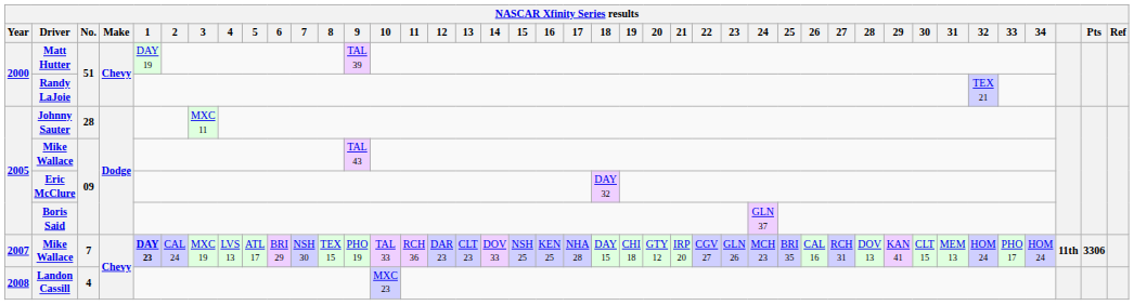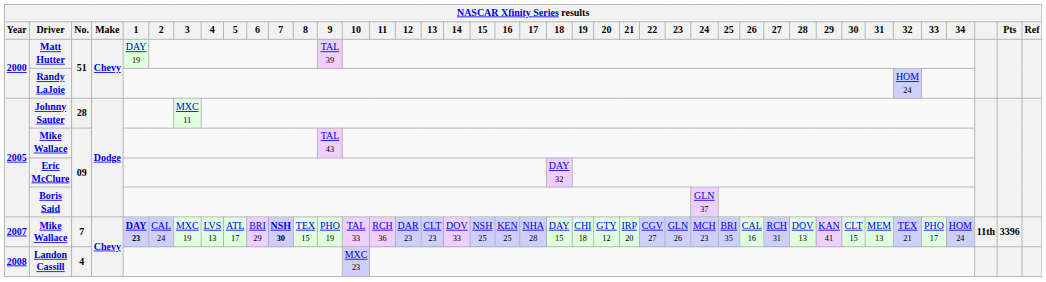 <table class="wikitable" style="text-align:center; font-size:75%">
 <tr>
 <th colspan=42><a href='#'>NASCAR Xfinity Series</a> results</th>
 </tr>
 <tr>
 <th>Year</th>
 <th>Driver</th>
 <th>No.</th>
 <th>Make</th>
 <th>1</th>
 <th>2</th>
 <th>3</th>
 <th>4</th>
 <th>5</th>
 <th>6</th>
 <th>7</th>
 <th>8</th>
 <th>9</th>
 <th>10</th>
 <th>11</th>
 <th>12</th>
 <th>13</th>
 <th>14</th>
 <th>15</th>
 <th>16</th>
 <th>17</th>
 <th>18</th>
 <th>19</th>
 <th>20</th>
 <th>21</th>
 <th>22</th>
 <th>23</th>
 <th>24</th>
 <th>25</th>
 <th>26</th>
 <th>27</th>
 <th>28</th>
 <th>29</th>
 <th>30</th>
 <th>31</th>
 <th>32</th>
 <th>33</th>
 <th>34</th>
 <th></th>
 <th>Pts</th>
 <th>Ref</th>
 </tr>
 <tr>
 <th rowspan=2><a href='#'>2000</a></th>
 <th><a href='#'>Matt Hutter</a></th>
 <th rowspan=2>51</th>
 <th rowspan=2><a href='#'>Chevy</a></th>
 <td style="background:#DFFFDF;"><a href='#'>DAY</a><br><small>19</small></td>
 <td colspan=7></td>
 <td style="background:#EFCFFF;"><a href='#'>TAL</a><br><small>39</small></td>
 <td colspan=25></td>
 <th rowspan=2></th>
 <th rowspan=2></th>
 <th rowspan=2></th>
 </tr>
 <tr>
 <th><a href='#'>Randy LaJoie</a></th>
 <td colspan=31></td>
-<td style="background:#CFCFFF;"><a href='#'>TEX</a><br><small>21</small></td>
+<td style="background:#CFCFFF;"><a href='#'>HOM</a><br><small>24</small></td>
 </tr>
 <tr>
 <th rowspan=4><a href='#'>2005</a></th>
 <th><a href='#'>Johnny Sauter</a></th>
 <th>28</th>
 <th rowspan=4><a href='#'>Dodge</a></th>
 <td colspan=2></td>
 <td style="background:#DFFFDF;"><a href='#'>MXC</a><br><small>11</small></td>
 <td colspan=31></td>
 <th rowspan=4></th>
 <th rowspan=4></th>
 <th rowspan=4></th>
 </tr>
 <tr>
 <th><a href='#'>Mike Wallace</a></th>
 <th rowspan=3>09</th>
 <td colspan=8></td>
 <td style="background:#EFCFFF;"><a href='#'>TAL</a><br><small>43</small></td>
 <td colspan=25></td>
 </tr>
 <tr>
 <th><a href='#'>Eric McClure</a></th>
 <td colspan=17></td>
 <td style="background:#EFCFFF;"><a href='#'>DAY</a><br><small>32</small></td>
 <td colspan=16></td>
 </tr>
 <tr>
 <th><a href='#'>Boris Said</a></th>
 <td colspan=23></td>
 <td style="background:#EFCFFF;"><a href='#'>GLN</a><br><small>37</small></td>
 <td colspan=10></td>
 </tr>
 <tr>
 <th><a href='#'>2007</a></th>
 <th><a href='#'>Mike Wallace</a></th>
 <th>7</th>
 <th rowspan=2><a href='#'>Chevy</a></th>
 <td style="background:#CFCFFF;"><strong><a href='#'>DAY</a><br><small>23</small></strong></td>
 <td style="background:#CFCFFF;"><a href='#'>CAL</a><br><small>24</small></td>
 <td style="background:#DFFFDF;"><a href='#'>MXC</a><br><small>19</small></td>
 <td style="background:#DFFFDF;"><a href='#'>LVS</a><br><small>13</small></td>
 <td style="background:#DFFFDF;"><a href='#'>ATL</a><br><small>17</small></td>
 <td style="background:#EFCFFF;"><a href='#'>BRI</a><br><small>29</small></td>
-<td style="background:#CFCFFF;"><a href='#'>NSH</a><br><small>30</small></td>
+<td style="background:#CFCFFF;"><strong><a href='#'>NSH</a><br><small>30</small></strong></td>
 <td style="background:#DFFFDF;"><a href='#'>TEX</a><br><small>15</small></td>
 <td style="background:#DFFFDF;"><a href='#'>PHO</a><br><small>19</small></td>
 <td style="background:#EFCFFF;"><a href='#'>TAL</a><br><small>33</small></td>
 <td style="background:#EFCFFF;"><a href='#'>RCH</a><br><small>36</small></td>
 <td style="background:#CFCFFF;"><a href='#'>DAR</a><br><small>23</small></td>
 <td style="background:#CFCFFF;"><a href='#'>CLT</a><br><small>23</small></td>
 <td style="background:#EFCFFF;"><a href='#'>DOV</a><br><small>33</small></td>
 <td style="background:#CFCFFF;"><a href='#'>NSH</a><br><small>25</small></td>
 <td style="background:#CFCFFF;"><a href='#'>KEN</a><br><small>25</small></td>
 <td style="background:#CFCFFF;"><a href='#'>NHA</a><br><small>28</small></td>
 <td style="background:#DFFFDF;"><a href='#'>DAY</a><br><small>15</small></td>
 <td style="background:#DFFFDF;"><a href='#'>CHI</a><br><small>18</small></td>
 <td style="background:#DFFFDF;"><a href='#'>GTY</a><br><small>12</small></td>
 <td style="background:#DFFFDF;"><a href='#'>IRP</a><br><small>20</small></td>
 <td style="background:#CFCFFF;"><a href='#'>CGV</a><br><small>27</small></td>
 <td style="background:#CFCFFF;"><a href='#'>GLN</a><br><small>26</small></td>
 <td style="background:#CFCFFF;"><a href='#'>MCH</a><br><small>23</small></td>
 <td style="background:#CFCFFF;"><a href='#'>BRI</a><br><small>35</small></td>
 <td style="background:#DFFFDF;"><a href='#'>CAL</a><br><small>16</small></td>
 <td style="background:#CFCFFF;"><a href='#'>RCH</a><br><small>31</small></td>
 <td style="background:#DFFFDF;"><a href='#'>DOV</a><br><small>13</small></td>
 <td style="background:#EFCFFF;"><a href='#'>KAN</a><br><small>41</small></td>
 <td style="background:#DFFFDF;"><a href='#'>CLT</a><br><small>15</small></td>
 <td style="background:#DFFFDF;"><a href='#'>MEM</a><br><small>13</small></td>
-<td style="background:#CFCFFF;"><a href='#'>HOM</a><br><small>24</small></td>
+<td style="background:#CFCFFF;"><a href='#'>TEX</a><br><small>21</small></td>
 <td style="background:#DFFFDF;"><a href='#'>PHO</a><br><small>17</small></td>
 <td style="background:#CFCFFF;"><a href='#'>HOM</a><br><small>24</small></td>
 <th>11th</th>
-<th>3306</th>
+<th>3396</th>
 <th></th>
 </tr>
 <tr>
 <th><a href='#'>2008</a></th>
 <th><a href='#'>Landon Cassill</a></th>
 <th>4</th>
 <td colspan=9></td>
 <td style="background:#CFCFFF;"><a href='#'>MXC</a><br><small>23</small></td>
 <td colspan=24></td>
 <th></th>
 <th></th>
 <th></th>
 </tr>
 </table>
